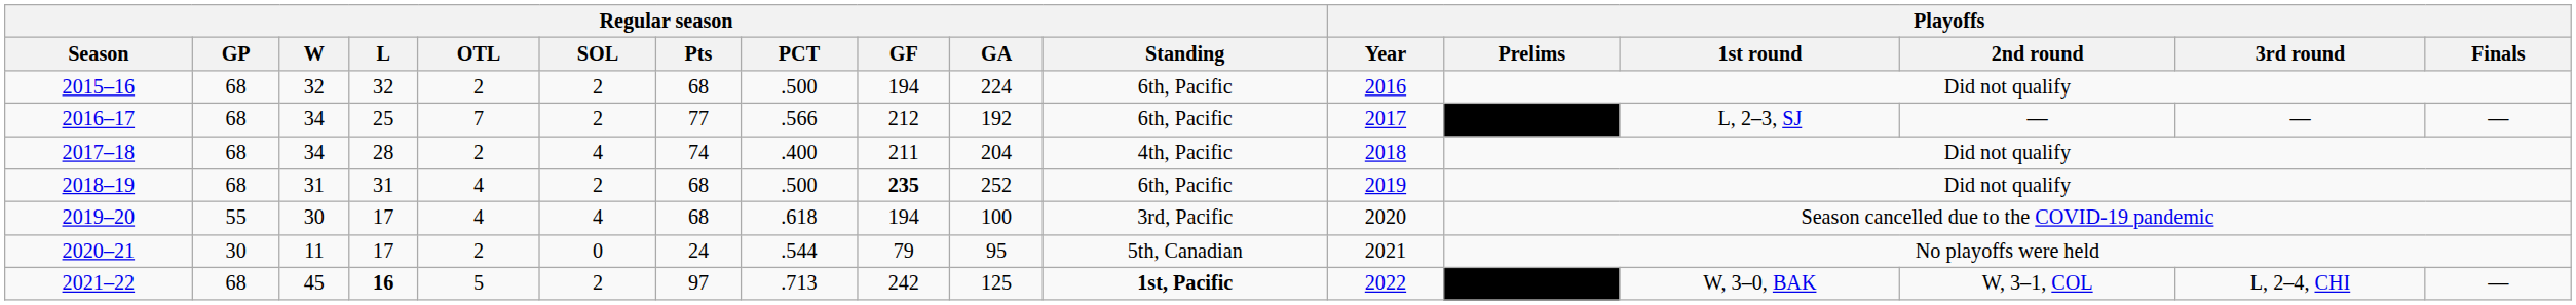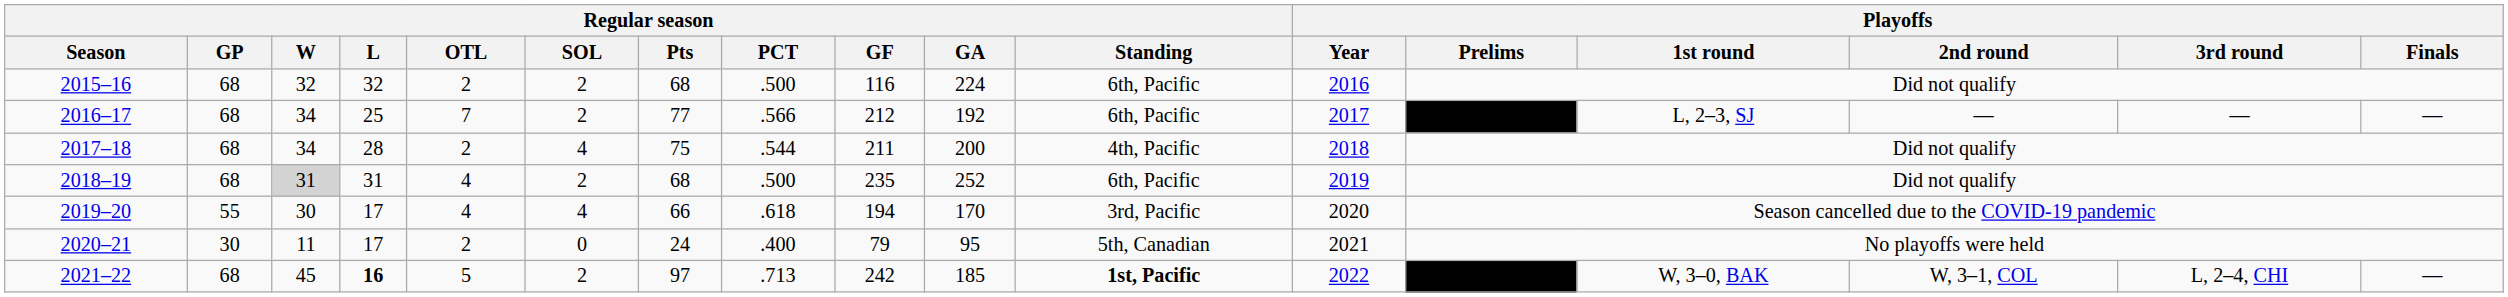 <table class="wikitable" style="width:100%; text-align:center; font-size:100%">
 <tr>
 <th colspan=11>Regular season</th>
 <th colspan=6>Playoffs</th>
 </tr>
 <tr>
 <th>Season</th>
 <th>GP</th>
 <th>W</th>
 <th>L</th>
 <th>OTL</th>
 <th>SOL</th>
 <th>Pts</th>
 <th>PCT</th>
 <th>GF</th>
 <th>GA</th>
 <th>Standing</th>
 <th>Year</th>
 <th>Prelims</th>
 <th>1st round</th>
 <th>2nd round</th>
 <th>3rd round</th>
 <th>Finals</th>
 </tr>
 <tr>
 <td><a href='#'>2015–16</a></td>
 <td>68</td>
 <td>32</td>
 <td>32</td>
 <td>2</td>
 <td>2</td>
 <td>68</td>
 <td>.500</td>
-<td>194</td>
+<td>116</td>
 <td>224</td>
 <td>6th, Pacific</td>
 <td><a href='#'>2016</a></td>
 <td colspan="5">Did not qualify</td>
 </tr>
 <tr>
 <td><a href='#'>2016–17</a></td>
 <td>68</td>
 <td>34</td>
 <td>25</td>
 <td>7</td>
 <td>2</td>
 <td>77</td>
 <td>.566</td>
 <td>212</td>
 <td>192</td>
 <td>6th, Pacific</td>
 <td><a href='#'>2017</a></td>
 <td bgcolor=#000000>—</td>
 <td>L, 2–3, <a href='#'>SJ</a></td>
 <td>—</td>
 <td>—</td>
 <td>—</td>
 </tr>
 <tr>
 <td><a href='#'>2017–18</a></td>
 <td>68</td>
 <td>34</td>
 <td>28</td>
 <td>2</td>
 <td>4</td>
-<td>74</td>
-<td>.400</td>
+<td>75</td>
+<td>.544</td>
 <td>211</td>
-<td>204</td>
+<td>200</td>
 <td>4th, Pacific</td>
 <td><a href='#'>2018</a></td>
 <td colspan="5">Did not qualify</td>
 </tr>
 <tr>
 <td><a href='#'>2018–19</a></td>
 <td>68</td>
-<td>31</td>
+<td style="background: lightgrey;">31</td>
 <td>31</td>
 <td>4</td>
 <td>2</td>
 <td>68</td>
 <td>.500</td>
-<td><strong>235</strong></td>
+<td>235</td>
 <td>252</td>
 <td>6th, Pacific</td>
 <td><a href='#'>2019</a></td>
 <td colspan="5">Did not qualify</td>
 </tr>
 <tr>
 <td><a href='#'>2019–20</a></td>
 <td>55</td>
 <td>30</td>
 <td>17</td>
 <td>4</td>
 <td>4</td>
-<td>68</td>
+<td>66</td>
 <td>.618</td>
 <td>194</td>
-<td>100</td>
+<td>170</td>
 <td>3rd, Pacific</td>
 <td>2020</td>
 <td colspan="5">Season cancelled due to the <a href='#'>COVID-19 pandemic</a></td>
 </tr>
 <tr>
 <td><a href='#'>2020–21</a></td>
 <td>30</td>
 <td>11</td>
 <td>17</td>
 <td>2</td>
 <td>0</td>
 <td>24</td>
-<td>.544</td>
+<td>.400</td>
 <td>79</td>
 <td>95</td>
 <td>5th, Canadian</td>
 <td>2021</td>
 <td colspan="5">No playoffs were held</td>
 </tr>
 <tr>
 <td><a href='#'>2021–22</a></td>
 <td>68</td>
 <td>45</td>
 <td><strong>16</strong></td>
 <td>5</td>
 <td>2</td>
 <td>97</td>
 <td>.713</td>
 <td>242</td>
-<td>125</td>
+<td>185</td>
 <td><strong>1st, Pacific</strong></td>
 <td><a href='#'>2022</a></td>
 <td bgcolor=#000000>—</td>
 <td>W, 3–0, <a href='#'>BAK</a></td>
 <td>W, 3–1, <a href='#'>COL</a></td>
 <td>L, 2–4, <a href='#'>CHI</a></td>
 <td>—</td>
 </tr>
 </table>
